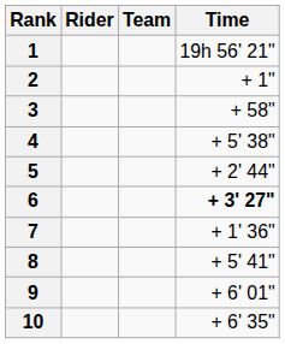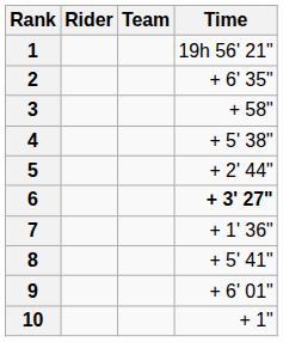 <table class="wikitable" margin-bottom:0;">
 <tr>
 <th scope="col">Rank</th>
 <th scope="col">Rider</th>
 <th scope="col">Team</th>
 <th scope="col">Time</th>
 </tr>
 <tr>
 <th scope="row">1</th>
 <td> </td>
 <td></td>
 <td align="right">19h 56' 21"</td>
 </tr>
 <tr>
 <th scope="row">2</th>
 <td></td>
 <td></td>
-<td align="right">+ 1"</td>
+<td align="right">+ 6' 35"</td>
 </tr>
 <tr>
 <th scope="row">3</th>
 <td></td>
 <td></td>
 <td align="right">+ 58"</td>
 </tr>
 <tr>
 <th scope="row">4</th>
 <td></td>
 <td></td>
 <td align="right">+ 5' 38"</td>
 </tr>
 <tr>
 <th scope="row">5</th>
 <td></td>
 <td></td>
 <td align="right">+ 2' 44"</td>
 </tr>
 <tr>
 <th scope="row">6</th>
 <td></td>
 <td></td>
 <td align="right"><strong>+ 3' 27"</strong></td>
 </tr>
 <tr>
 <th scope="row">7</th>
 <td></td>
 <td></td>
 <td align="right">+ 1' 36"</td>
 </tr>
 <tr>
 <th scope="row">8</th>
 <td></td>
 <td></td>
 <td align="right">+ 5' 41"</td>
 </tr>
 <tr>
 <th scope="row">9</th>
 <td></td>
 <td></td>
 <td align="right">+ 6' 01"</td>
 </tr>
 <tr>
 <th scope="row">10</th>
 <td></td>
 <td></td>
-<td align="right">+ 6' 35"</td>
+<td align="right">+ 1"</td>
 </tr>
 </table>
